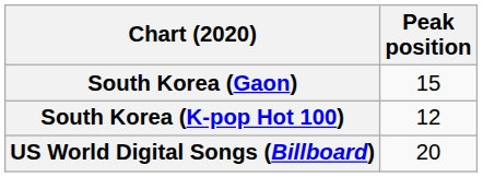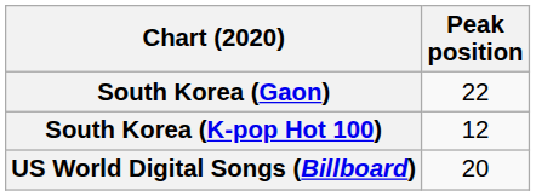 <table class="wikitable plainrowheaders" style="text-align:center">
 <tr>
 <th scope="col">Chart (2020)</th>
 <th scope="col">Peak<br>position</th>
 </tr>
 <tr>
 <th scope="row">South Korea (<a href='#'>Gaon</a>)</th>
-<td>15</td>
+<td>22</td>
 </tr>
 <tr>
 <th scope="row">South Korea (<a href='#'>K-pop Hot 100</a>)</th>
 <td>12</td>
 </tr>
 <tr>
 <th scope="row">US World Digital Songs (<a href='#'><em>Billboard</em></a>)</th>
 <td>20</td>
 </tr>
 </table>
